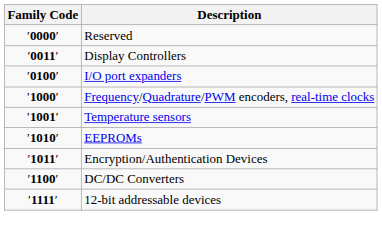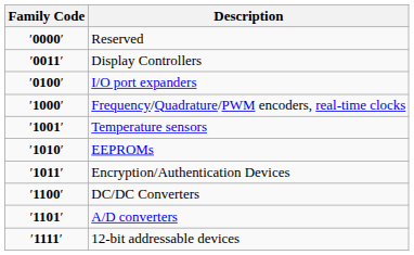 <table class="wikitable">
 <tr>
 <th>Family Code</th>
 <th>Description</th>
 </tr>
 <tr>
 <td align="center">′<strong>0000</strong>′</td>
 <td>Reserved</td>
 </tr>
 <tr>
 <td align="center">′<strong>0011</strong>′</td>
 <td>Display Controllers</td>
 </tr>
 <tr>
 <td align="center">′<strong>0100</strong>′</td>
 <td><a href='#'>I/O port expanders</a></td>
 </tr>
 <tr>
 <td align="center">′<strong>1000</strong>′</td>
 <td><a href='#'>Frequency</a>/<a href='#'>Quadrature</a>/<a href='#'>PWM</a> encoders, <a href='#'>real-time clocks</a></td>
 </tr>
 <tr>
 <td align="center">′<strong>1001</strong>′</td>
 <td><a href='#'>Temperature sensors</a></td>
 </tr>
 <tr>
 <td align="center">′<strong>1010</strong>′</td>
 <td><a href='#'>EEPROMs</a></td>
 </tr>
 <tr>
 <td align="center">′<strong>1011</strong>′</td>
 <td>Encryption/Authentication Devices</td>
 </tr>
 <tr>
 <td align="center">′<strong>1100</strong>′</td>
 <td>DC/DC Converters</td>
 </tr>
 <tr>
+<td align="center">′<strong>1101</strong>′</td>
+<td><a href='#'>A/D converters</a></td>
+</tr>
+<tr>
 <td align="center">′<strong>1111</strong>′</td>
 <td>12-bit addressable devices</td>
 </tr>
 </table>
